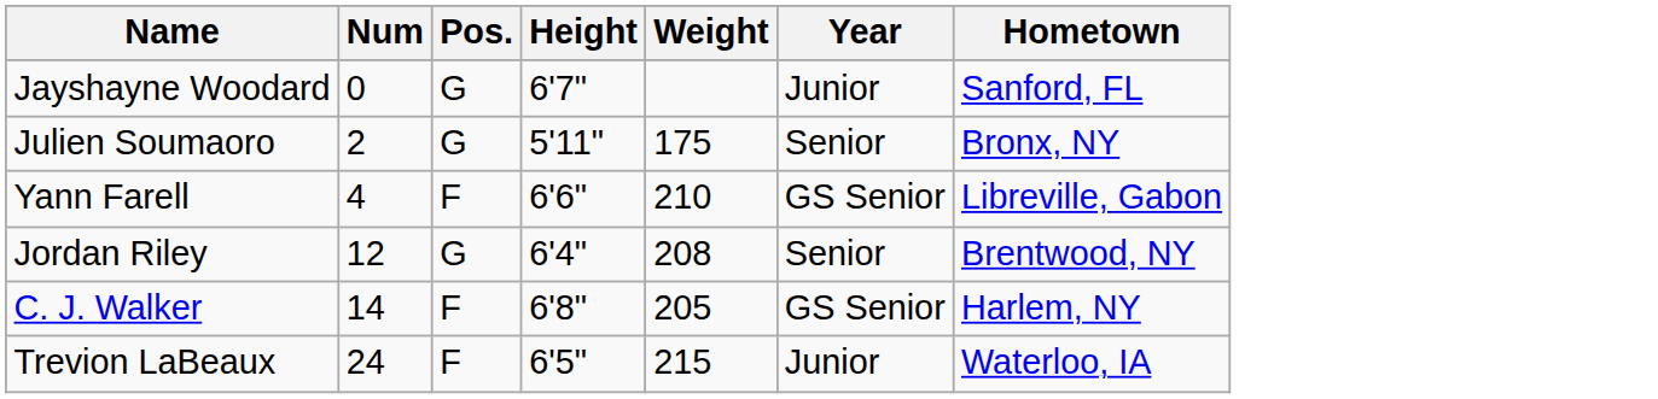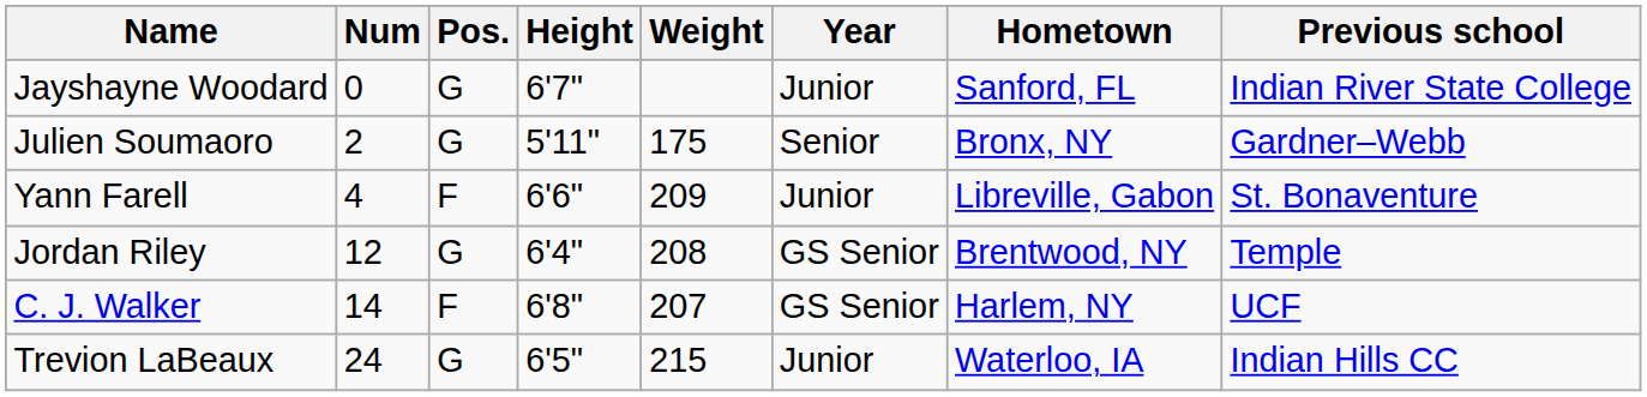 <table class="wikitable sortable" border="1">
 <tr>
 <th>Name</th>
 <th>Num</th>
 <th>Pos.</th>
 <th>Height</th>
 <th>Weight</th>
 <th>Year</th>
 <th>Hometown</th>
+<th class="unsortable">Previous school</th>
 </tr>
 <tr>
 <td>Jayshayne Woodard</td>
 <td>0</td>
 <td>G</td>
 <td>6'7"</td>
 <td></td>
 <td>Junior</td>
 <td><a href='#'>Sanford, FL</a></td>
+<td><a href='#'>Indian River State College</a></td>
 </tr>
 <tr>
 <td>Julien Soumaoro</td>
 <td>2</td>
 <td>G</td>
 <td>5'11"</td>
 <td>175</td>
 <td>Senior</td>
 <td><a href='#'>Bronx, NY</a></td>
+<td><a href='#'>Gardner–Webb</a></td>
 </tr>
 <tr>
 <td>Yann Farell</td>
 <td>4</td>
 <td>F</td>
 <td>6'6"</td>
-<td>210</td>
-<td>GS Senior</td>
+<td>209</td>
+<td>Junior</td>
 <td><a href='#'>Libreville, Gabon</a></td>
+<td><a href='#'>St. Bonaventure</a></td>
 </tr>
 <tr>
 <td>Jordan Riley</td>
 <td>12</td>
 <td>G</td>
 <td>6'4"</td>
 <td>208</td>
-<td>Senior</td>
+<td>GS Senior</td>
 <td><a href='#'>Brentwood, NY</a></td>
+<td><a href='#'>Temple</a></td>
 </tr>
 <tr>
 <td><a href='#'>C. J. Walker</a></td>
 <td>14</td>
 <td>F</td>
 <td>6'8"</td>
-<td>205</td>
+<td>207</td>
 <td>GS Senior</td>
 <td><a href='#'>Harlem, NY</a></td>
+<td><a href='#'>UCF</a></td>
 </tr>
 <tr>
 <td>Trevion LaBeaux</td>
 <td>24</td>
-<td>F</td>
+<td>G</td>
 <td>6'5"</td>
 <td>215</td>
 <td>Junior</td>
 <td><a href='#'>Waterloo, IA</a></td>
+<td><a href='#'>Indian Hills CC</a></td>
 </tr>
 </table>
